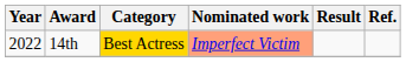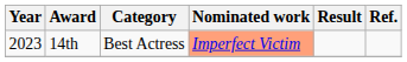 <table class="wikitable">
 <tr>
 <th>Year</th>
 <th>Award</th>
 <th>Category</th>
 <th>Nominated work</th>
 <th>Result</th>
 <th>Ref.</th>
 </tr>
 <tr>
-<td>2022</td>
+<td>2023</td>
 <td>14th</td>
-<td style="background: gold;">Best Actress</td>
+<td>Best Actress</td>
 <td style="background: lightsalmon;"><em><a href='#'>Imperfect Victim</a></em></td>
 <td></td>
 <td></td>
 </tr>
 <tr>
 </tr>
 </table>
